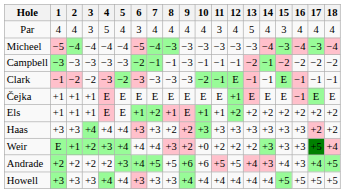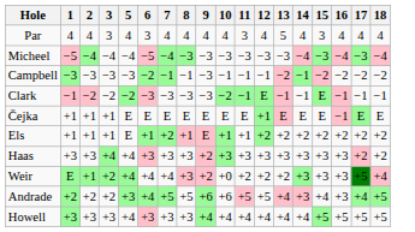 <table class="wikitable" style="text-align:center">
 <tr>
 <th>Hole</th>
 <th>1</th>
 <th>2</th>
 <th>3</th>
-<th>4</th>
 <th>5</th>
 <th>6</th>
 <th>7</th>
 <th>8</th>
 <th>9</th>
 <th>10</th>
 <th>11</th>
 <th>12</th>
 <th>13</th>
 <th>14</th>
 <th>15</th>
 <th>16</th>
 <th>17</th>
 <th>18</th>
 </tr>
 <tr>
 <td>Par</td>
 <td>4</td>
 <td>4</td>
 <td>3</td>
-<td>5</td>
 <td>4</td>
 <td>3</td>
 <td>4</td>
 <td>4</td>
 <td>4</td>
 <td>4</td>
 <td>3</td>
 <td>4</td>
 <td>5</td>
 <td>4</td>
 <td>3</td>
 <td>4</td>
 <td>4</td>
 <td>4</td>
 </tr>
 <tr>
 <td align=left> Micheel</td>
 <td style="background:Pink;">−5</td>
 <td style="background:PaleGreen;">−4</td>
-<td>−4</td>
 <td>−4</td>
 <td>−4</td>
 <td style="background:Pink;">−5</td>
 <td style="background:PaleGreen;">−4</td>
 <td style="background:PaleGreen;">−3</td>
 <td>−3</td>
 <td>−3</td>
 <td>−3</td>
 <td>−3</td>
 <td>−3</td>
 <td style="background:Pink;">−4</td>
 <td style="background:PaleGreen;">−3</td>
 <td style="background:Pink;">−4</td>
 <td style="background:PaleGreen;">−3</td>
 <td style="background:Pink;">−4</td>
 </tr>
 <tr>
 <td align=left> Campbell</td>
 <td style="background:PaleGreen;">−3</td>
 <td>−3</td>
 <td>−3</td>
 <td>−3</td>
-<td>−3</td>
 <td style="background:PaleGreen;">−2</td>
 <td style="background:PaleGreen;">−1</td>
 <td>−1</td>
 <td>−3</td>
 <td>−1</td>
 <td>−1</td>
 <td>−1</td>
 <td style="background:Pink;">−2</td>
 <td style="background:PaleGreen;">−1</td>
 <td style="background:Pink;">−2</td>
 <td>−2</td>
 <td>−2</td>
 <td>−2</td>
 </tr>
 <tr>
 <td align=left> Clark</td>
 <td style="background:Pink;">−1</td>
 <td style="background:Pink;">−2</td>
 <td>−2</td>
-<td style="background:Pink;">−3</td>
 <td style="background:PaleGreen;">−2</td>
 <td style="background:Pink;">−3</td>
 <td>−3</td>
 <td>−3</td>
 <td>−3</td>
 <td style="background:PaleGreen;">−2</td>
 <td style="background:PaleGreen;">−1</td>
 <td style="background:PaleGreen;">E</td>
 <td style="background:Pink;">−1</td>
 <td>−1</td>
 <td style="background:PaleGreen;">E</td>
 <td style="background:Pink;">−1</td>
 <td>−1</td>
 <td>−1</td>
 </tr>
 <tr>
 <td align=left> Čejka</td>
 <td>+1</td>
 <td>+1</td>
 <td>+1</td>
-<td style="background:Pink;">E</td>
 <td>E</td>
 <td>E</td>
 <td>E</td>
 <td>E</td>
 <td>E</td>
 <td>E</td>
 <td>E</td>
 <td style="background:PaleGreen;">+1</td>
 <td style="background:Pink;">E</td>
 <td>E</td>
 <td>E</td>
 <td style="background:Pink;">−1</td>
 <td style="background:PaleGreen;">E</td>
 <td>E</td>
 </tr>
 <tr>
 <td align=left> Els</td>
 <td>+1</td>
 <td>+1</td>
 <td>+1</td>
-<td style="background:Pink;">E</td>
 <td>E</td>
 <td style="background:PaleGreen;">+1</td>
 <td style="background:PaleGreen;">+2</td>
 <td style="background:Pink;">+1</td>
 <td style="background:Pink;">E</td>
 <td style="background:PaleGreen;">+1</td>
 <td>+1</td>
 <td style="background:PaleGreen;">+2</td>
 <td>+2</td>
 <td>+2</td>
 <td>+2</td>
 <td>+2</td>
 <td>+2</td>
 <td>+2</td>
 </tr>
 <tr>
 <td align=left> Haas</td>
 <td>+3</td>
 <td>+3</td>
 <td style="background:PaleGreen;">+4</td>
 <td>+4</td>
-<td>+4</td>
 <td style="background:Pink;">+3</td>
 <td>+3</td>
-<td>+2</td>
+<td>+3</td>
 <td style="background:Pink;">+2</td>
 <td style="background:PaleGreen;">+3</td>
 <td>+3</td>
 <td>+3</td>
 <td>+3</td>
 <td>+3</td>
 <td>+3</td>
 <td>+3</td>
 <td style="background:Pink;">+2</td>
 <td>+2</td>
 </tr>
 <tr>
 <td align=left> Weir</td>
 <td style="background:PaleGreen;">E</td>
 <td style="background:PaleGreen;">+1</td>
 <td style="background:PaleGreen;">+2</td>
-<td style="background:PaleGreen;">+3</td>
 <td style="background:PaleGreen;">+4</td>
 <td>+4</td>
 <td>+4</td>
 <td style="background:Pink;">+3</td>
 <td style="background:Pink;">+2</td>
 <td>+0</td>
 <td>+2</td>
 <td>+2</td>
 <td>+2</td>
 <td style="background:PaleGreen;">+3</td>
 <td>+3</td>
 <td>+3</td>
 <td style="background:Green;">+5</td>
 <td style="background:Pink;">+4</td>
 </tr>
 <tr>
 <td align=left> Andrade</td>
 <td style="background:PaleGreen;">+2</td>
-<td>+2</td>
 <td>+2</td>
 <td>+2</td>
 <td style="background:PaleGreen;">+3</td>
 <td style="background:PaleGreen;">+4</td>
 <td style="background:PaleGreen;">+5</td>
 <td>+5</td>
 <td style="background:PaleGreen;">+6</td>
 <td>+6</td>
 <td style="background:Pink;">+5</td>
 <td>+5</td>
 <td style="background:Pink;">+4</td>
 <td style="background:Pink;">+3</td>
 <td>+4</td>
 <td>+3</td>
 <td style="background:PaleGreen;">+4</td>
 <td style="background:PaleGreen;">+5</td>
 </tr>
 <tr>
 <td align=left> Howell</td>
 <td style="background:PaleGreen;">+3</td>
 <td>+3</td>
 <td>+3</td>
-<td style="background:PaleGreen;">+4</td>
 <td>+4</td>
 <td style="background:Pink;">+3</td>
 <td>+3</td>
 <td>+3</td>
 <td style="background:PaleGreen;">+4</td>
 <td>+4</td>
 <td>+4</td>
 <td>+4</td>
 <td>+4</td>
 <td>+4</td>
 <td style="background:PaleGreen;">+5</td>
 <td>+5</td>
 <td>+5</td>
 <td>+5</td>
 </tr>
 </table>
